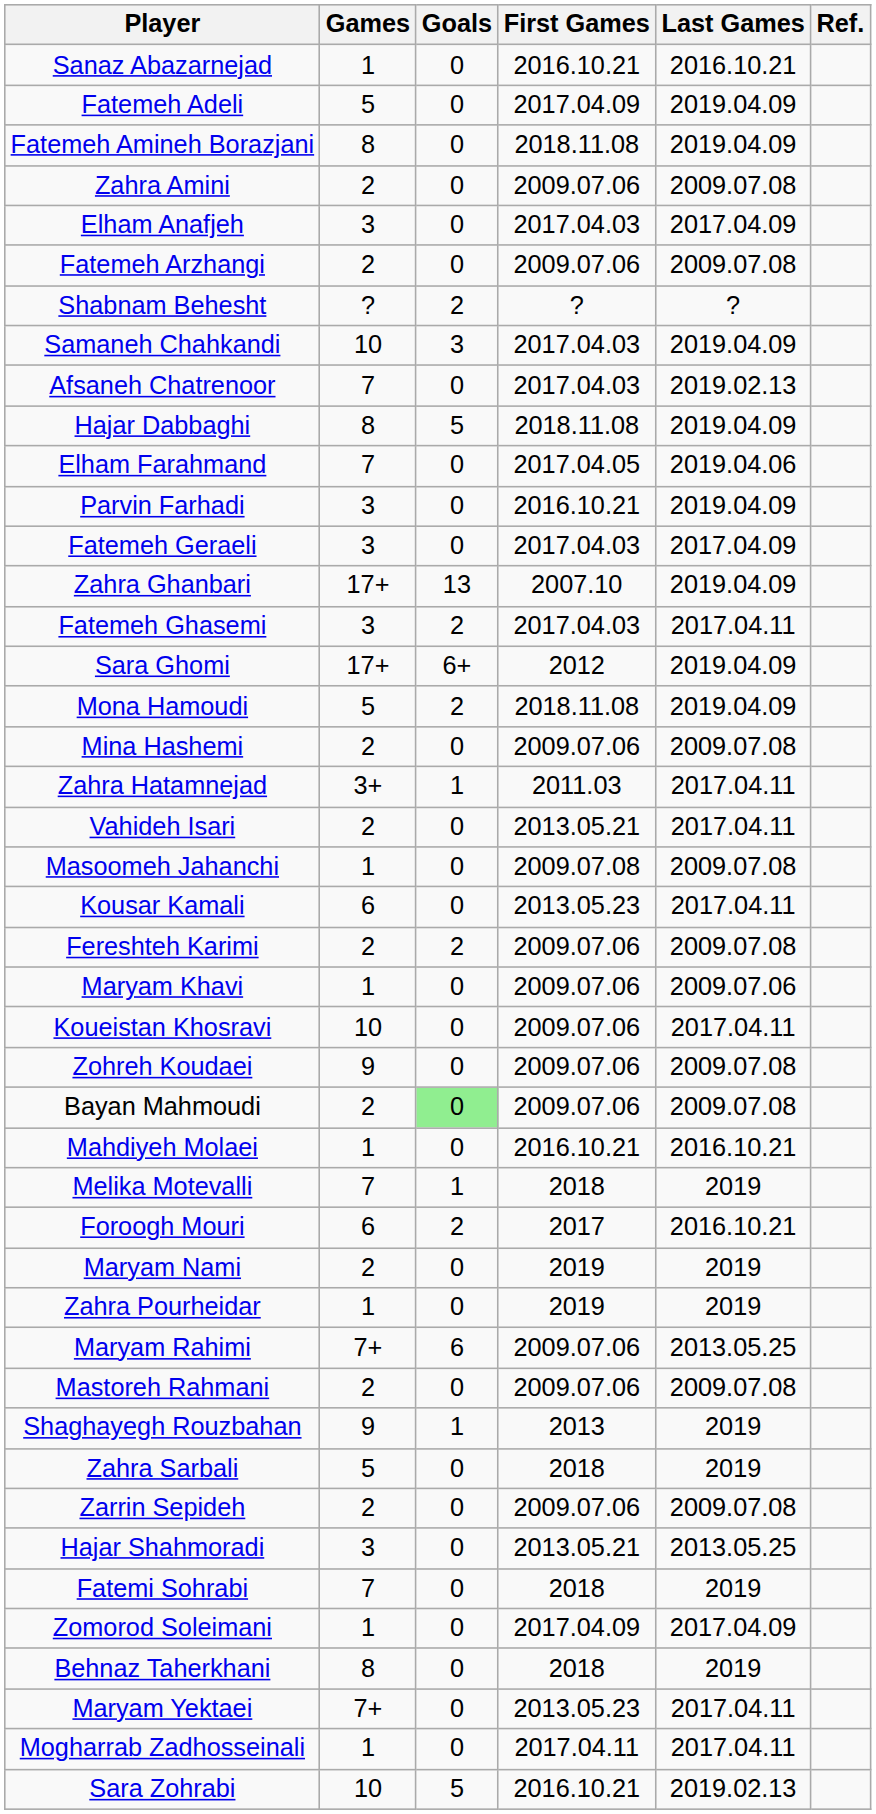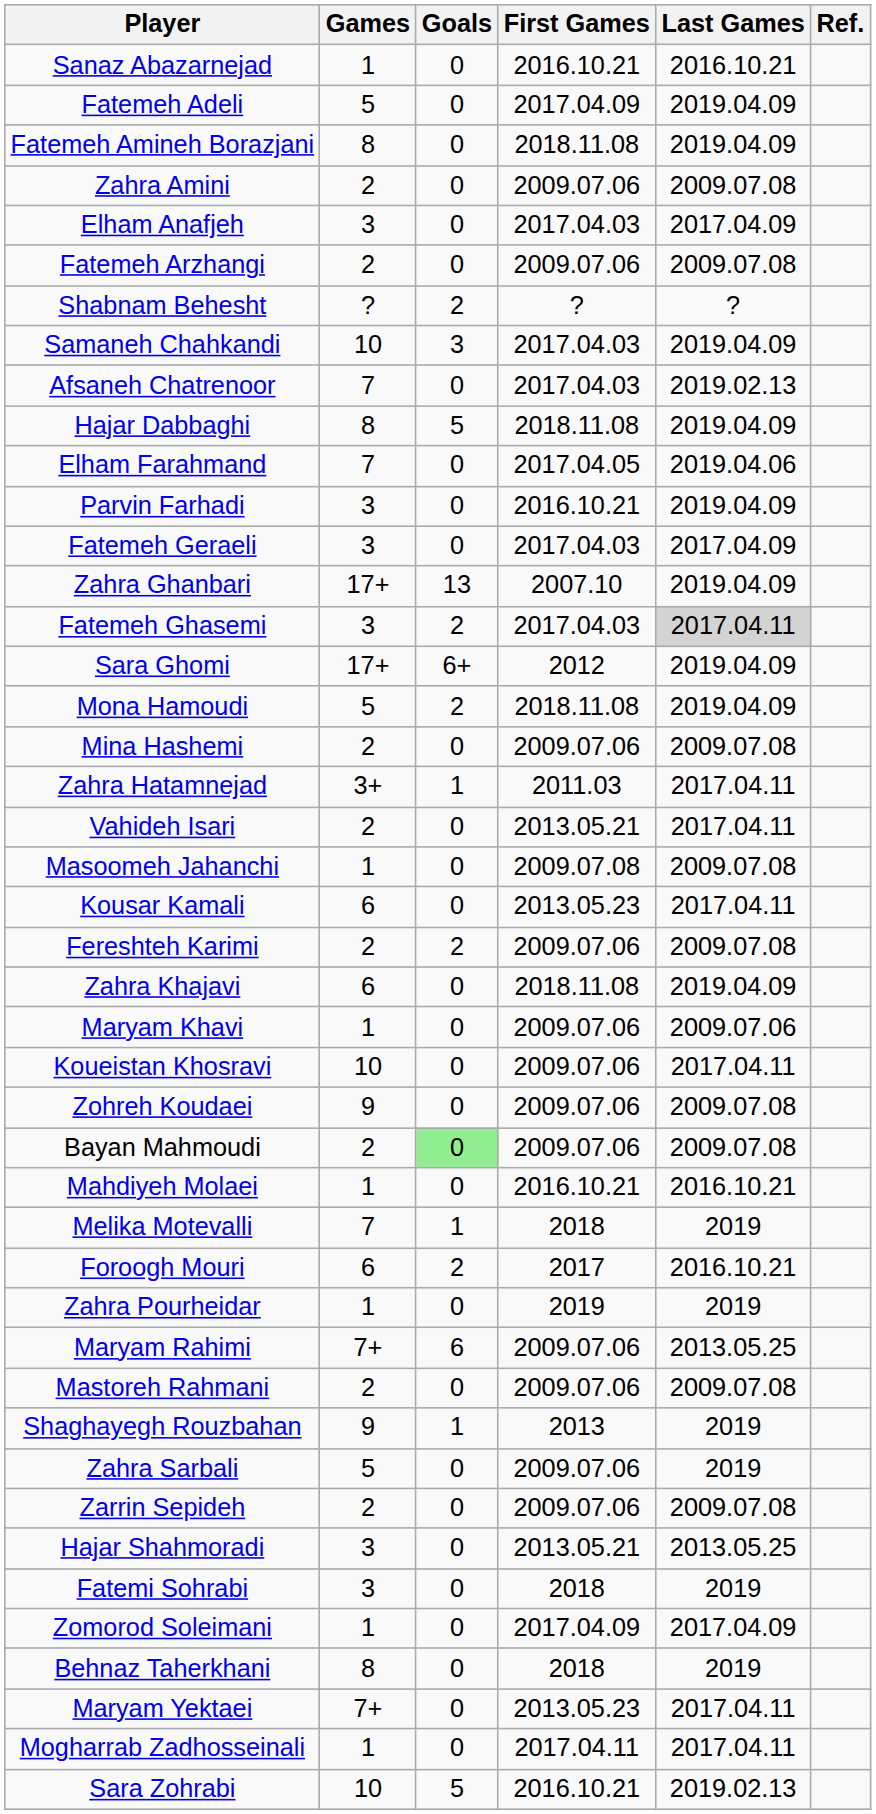 <table class="wikitable sortable" style="text-align: center;">
 <tr>
 <th>Player</th>
 <th>Games</th>
 <th>Goals</th>
 <th>First Games</th>
 <th>Last Games</th>
 <th>Ref.</th>
 </tr>
 <tr>
 <td><a href='#'>Sanaz Abazarnejad</a></td>
 <td>1</td>
 <td>0</td>
 <td>2016.10.21</td>
 <td>2016.10.21</td>
 <td></td>
 </tr>
 <tr>
 <td><a href='#'>Fatemeh Adeli</a></td>
 <td>5</td>
 <td>0</td>
 <td>2017.04.09</td>
 <td>2019.04.09</td>
 <td></td>
 </tr>
 <tr>
 <td><a href='#'>Fatemeh Amineh Borazjani</a></td>
 <td>8</td>
 <td>0</td>
 <td>2018.11.08</td>
 <td>2019.04.09</td>
 <td></td>
 </tr>
 <tr>
 <td><a href='#'>Zahra Amini</a></td>
 <td>2</td>
 <td>0</td>
 <td>2009.07.06</td>
 <td>2009.07.08</td>
 <td></td>
 </tr>
 <tr>
 <td><a href='#'>Elham Anafjeh</a></td>
 <td>3</td>
 <td>0</td>
 <td>2017.04.03</td>
 <td>2017.04.09</td>
 <td></td>
 </tr>
 <tr>
 <td><a href='#'>Fatemeh Arzhangi</a></td>
 <td>2</td>
 <td>0</td>
 <td>2009.07.06</td>
 <td>2009.07.08</td>
 <td></td>
 </tr>
 <tr>
 <td><a href='#'>Shabnam Behesht</a></td>
 <td>?</td>
 <td>2</td>
 <td>?</td>
 <td>?</td>
 <td></td>
 </tr>
 <tr>
 <td><a href='#'>Samaneh Chahkandi</a></td>
 <td>10</td>
 <td>3</td>
 <td>2017.04.03</td>
 <td>2019.04.09</td>
 <td></td>
 </tr>
 <tr>
 <td><a href='#'>Afsaneh Chatrenoor</a></td>
 <td>7</td>
 <td>0</td>
 <td>2017.04.03</td>
 <td>2019.02.13</td>
 <td></td>
 </tr>
 <tr>
 <td><a href='#'>Hajar Dabbaghi</a></td>
 <td>8</td>
 <td>5</td>
 <td>2018.11.08</td>
 <td>2019.04.09</td>
 <td></td>
 </tr>
 <tr>
 <td><a href='#'>Elham Farahmand</a></td>
 <td>7</td>
 <td>0</td>
 <td>2017.04.05</td>
 <td>2019.04.06</td>
 <td></td>
 </tr>
 <tr>
 <td><a href='#'>Parvin Farhadi</a></td>
 <td>3</td>
 <td>0</td>
 <td>2016.10.21</td>
 <td>2019.04.09</td>
 <td></td>
 </tr>
 <tr>
 <td><a href='#'>Fatemeh Geraeli</a></td>
 <td>3</td>
 <td>0</td>
 <td>2017.04.03</td>
 <td>2017.04.09</td>
 <td></td>
 </tr>
 <tr>
 <td><a href='#'>Zahra Ghanbari</a></td>
 <td>17+</td>
 <td>13</td>
 <td>2007.10</td>
 <td>2019.04.09</td>
 <td></td>
 </tr>
 <tr>
 <td><a href='#'>Fatemeh Ghasemi</a></td>
 <td>3</td>
 <td>2</td>
 <td>2017.04.03</td>
-<td>2017.04.11</td>
+<td style="background: lightgrey;">2017.04.11</td>
 <td></td>
 </tr>
 <tr>
 <td><a href='#'>Sara Ghomi</a></td>
 <td>17+</td>
 <td>6+</td>
 <td>2012</td>
 <td>2019.04.09</td>
 <td></td>
 </tr>
 <tr>
 <td><a href='#'>Mona Hamoudi</a></td>
 <td>5</td>
 <td>2</td>
 <td>2018.11.08</td>
 <td>2019.04.09</td>
 <td></td>
 </tr>
 <tr>
 <td><a href='#'>Mina Hashemi</a></td>
 <td>2</td>
 <td>0</td>
 <td>2009.07.06</td>
 <td>2009.07.08</td>
 <td></td>
 </tr>
 <tr>
 <td><a href='#'>Zahra Hatamnejad</a></td>
 <td>3+</td>
 <td>1</td>
 <td>2011.03</td>
 <td>2017.04.11</td>
 <td></td>
 </tr>
 <tr>
 <td><a href='#'>Vahideh Isari</a></td>
 <td>2</td>
 <td>0</td>
 <td>2013.05.21</td>
 <td>2017.04.11</td>
 <td></td>
 </tr>
 <tr>
 <td><a href='#'>Masoomeh Jahanchi</a></td>
 <td>1</td>
 <td>0</td>
 <td>2009.07.08</td>
 <td>2009.07.08</td>
 <td></td>
 </tr>
 <tr>
 <td><a href='#'>Kousar Kamali</a></td>
 <td>6</td>
 <td>0</td>
 <td>2013.05.23</td>
 <td>2017.04.11</td>
 <td></td>
 </tr>
 <tr>
 <td><a href='#'>Fereshteh Karimi</a></td>
 <td>2</td>
 <td>2</td>
 <td>2009.07.06</td>
 <td>2009.07.08</td>
 <td></td>
 </tr>
 <tr>
+<td><a href='#'>Zahra Khajavi</a></td>
+<td>6</td>
+<td>0</td>
+<td>2018.11.08</td>
+<td>2019.04.09</td>
+<td></td>
+</tr>
+<tr>
 <td><a href='#'>Maryam Khavi</a></td>
 <td>1</td>
 <td>0</td>
 <td>2009.07.06</td>
 <td>2009.07.06</td>
 <td></td>
 </tr>
 <tr>
 <td><a href='#'>Koueistan Khosravi</a></td>
 <td>10</td>
 <td>0</td>
 <td>2009.07.06</td>
 <td>2017.04.11</td>
 <td></td>
 </tr>
 <tr>
 <td><a href='#'>Zohreh Koudaei</a></td>
 <td>9</td>
 <td>0</td>
 <td>2009.07.06</td>
 <td>2009.07.08</td>
 <td></td>
 </tr>
 <tr>
 <td>Bayan Mahmoudi</td>
 <td>2</td>
 <td style="background: lightgreen;">0</td>
 <td>2009.07.06</td>
 <td>2009.07.08</td>
 <td></td>
 </tr>
 <tr>
 <td><a href='#'>Mahdiyeh Molaei</a></td>
 <td>1</td>
 <td>0</td>
 <td>2016.10.21</td>
 <td>2016.10.21</td>
 <td></td>
 </tr>
 <tr>
 <td><a href='#'>Melika Motevalli</a></td>
 <td>7</td>
 <td>1</td>
 <td>2018</td>
 <td>2019</td>
 <td></td>
 </tr>
 <tr>
 <td><a href='#'>Foroogh Mouri</a></td>
 <td>6</td>
 <td>2</td>
 <td>2017</td>
 <td>2016.10.21</td>
 <td></td>
 </tr>
 <tr>
-<td><a href='#'>Maryam Nami</a></td>
-<td>2</td>
-<td>0</td>
-<td>2019</td>
-<td>2019</td>
-<td></td>
-</tr>
-<tr>
 <td><a href='#'>Zahra Pourheidar</a></td>
 <td>1</td>
 <td>0</td>
 <td>2019</td>
 <td>2019</td>
 <td></td>
 </tr>
 <tr>
 <td><a href='#'>Maryam Rahimi</a></td>
 <td>7+</td>
 <td>6</td>
 <td>2009.07.06</td>
 <td>2013.05.25</td>
 <td></td>
 </tr>
 <tr>
 <td><a href='#'>Mastoreh Rahmani</a></td>
 <td>2</td>
 <td>0</td>
 <td>2009.07.06</td>
 <td>2009.07.08</td>
 <td></td>
 </tr>
 <tr>
 <td><a href='#'>Shaghayegh Rouzbahan</a></td>
 <td>9</td>
 <td>1</td>
 <td>2013</td>
 <td>2019</td>
 <td></td>
 </tr>
 <tr>
 <td><a href='#'>Zahra Sarbali</a></td>
 <td>5</td>
 <td>0</td>
-<td>2018</td>
+<td>2009.07.06</td>
 <td>2019</td>
 <td></td>
 </tr>
 <tr>
 <td><a href='#'>Zarrin Sepideh</a></td>
 <td>2</td>
 <td>0</td>
 <td>2009.07.06</td>
 <td>2009.07.08</td>
 <td></td>
 </tr>
 <tr>
 <td><a href='#'>Hajar Shahmoradi</a></td>
 <td>3</td>
 <td>0</td>
 <td>2013.05.21</td>
 <td>2013.05.25</td>
 <td></td>
 </tr>
 <tr>
 <td><a href='#'>Fatemi Sohrabi</a></td>
-<td>7</td>
+<td>3</td>
 <td>0</td>
 <td>2018</td>
 <td>2019</td>
 <td></td>
 </tr>
 <tr>
 <td><a href='#'>Zomorod Soleimani</a></td>
 <td>1</td>
 <td>0</td>
 <td>2017.04.09</td>
 <td>2017.04.09</td>
 <td></td>
 </tr>
 <tr>
 <td><a href='#'>Behnaz Taherkhani</a></td>
 <td>8</td>
 <td>0</td>
 <td>2018</td>
 <td>2019</td>
 <td></td>
 </tr>
 <tr>
 <td><a href='#'>Maryam Yektaei</a></td>
 <td>7+</td>
 <td>0</td>
 <td>2013.05.23</td>
 <td>2017.04.11</td>
 <td></td>
 </tr>
 <tr>
 <td><a href='#'>Mogharrab Zadhosseinali</a></td>
 <td>1</td>
 <td>0</td>
 <td>2017.04.11</td>
 <td>2017.04.11</td>
 <td></td>
 </tr>
 <tr>
 <td><a href='#'>Sara Zohrabi</a></td>
 <td>10</td>
 <td>5</td>
 <td>2016.10.21</td>
 <td>2019.02.13</td>
 <td></td>
 </tr>
 </table>
